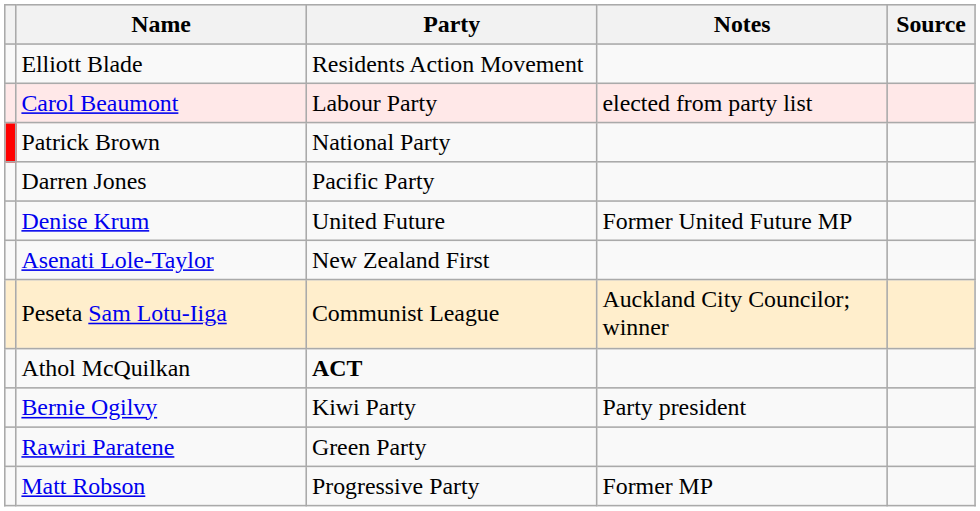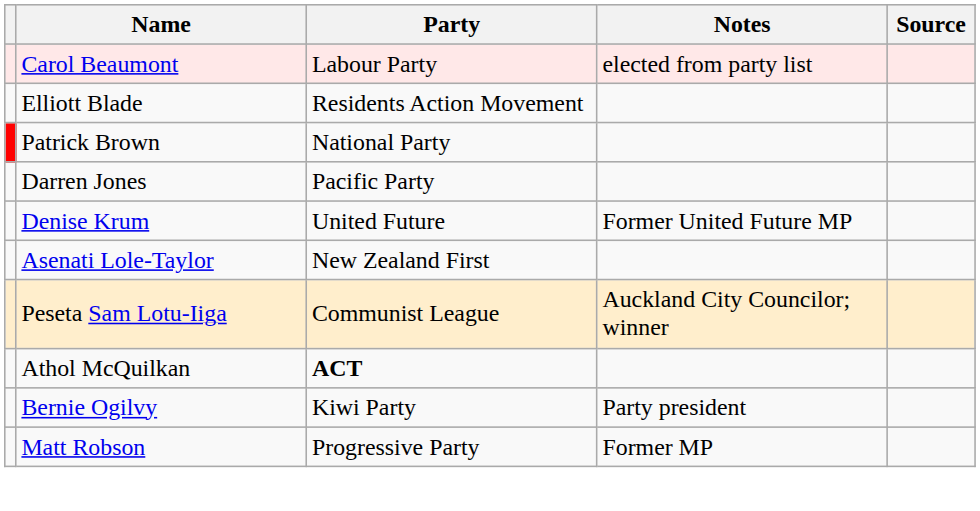 <table class="wikitable" width="70%" style="font-size:95%;">
 <tr>
 <th width=1%></th>
 <th width=30%>Name</th>
 <th width=30%>Party</th>
 <th width=30%>Notes</th>
 <th width=9%>Source</th>
 </tr>
+<tr ---- bgcolor=#FFE8E8>
+<td bgcolor=></td>
+<td><a href='#'>Carol Beaumont</a></td>
+<td>Labour Party</td>
+<td>elected from party list</td>
+<td></td>
+</tr>
 <tr -->
 <td bgcolor=></td>
 <td>Elliott Blade</td>
 <td>Residents Action Movement</td>
 <td></td>
-<td></td>
-</tr>
-<tr ---- bgcolor=#FFE8E8>
-<td bgcolor=></td>
-<td><a href='#'>Carol Beaumont</a></td>
-<td>Labour Party</td>
-<td>elected from party list</td>
 <td></td>
 </tr>
 <tr -->
 <td bgcolor=#FF0000></td>
 <td>Patrick Brown</td>
 <td>National Party</td>
 <td></td>
 <td></td>
 </tr>
 <tr -->
 <td bgcolor=></td>
 <td>Darren Jones</td>
 <td>Pacific Party</td>
 <td></td>
 <td></td>
 </tr>
 <tr -->
 <td bgcolor=></td>
 <td><a href='#'>Denise Krum</a></td>
 <td>United Future</td>
 <td>Former United Future MP</td>
 <td></td>
 </tr>
 <tr -->
 <td bgcolor=></td>
 <td><a href='#'>Asenati Lole-Taylor</a></td>
 <td>New Zealand First</td>
 <td></td>
 <td></td>
 </tr>
 <tr ---- bgcolor=#FFEECC>
 <td bgcolor=></td>
 <td>Peseta <a href='#'>Sam Lotu-Iiga</a></td>
 <td>Communist League</td>
 <td>Auckland City Councilor; winner</td>
 <td></td>
 </tr>
 <tr -->
 <td bgcolor=></td>
 <td>Athol McQuilkan</td>
 <td><strong>ACT</strong></td>
 <td></td>
 <td></td>
 </tr>
 <tr -->
 <td bgcolor=></td>
 <td><a href='#'>Bernie Ogilvy</a></td>
 <td>Kiwi Party</td>
 <td>Party president</td>
 <td></td>
 </tr>
 <tr -->
 <td bgcolor=></td>
-<td><a href='#'>Rawiri Paratene</a></td>
-<td>Green Party</td>
-<td></td>
-<td></td>
-</tr>
-<tr -->
-<td bgcolor=></td>
 <td><a href='#'>Matt Robson</a></td>
 <td>Progressive Party</td>
 <td>Former MP</td>
 <td></td>
 </tr>
 </table>
